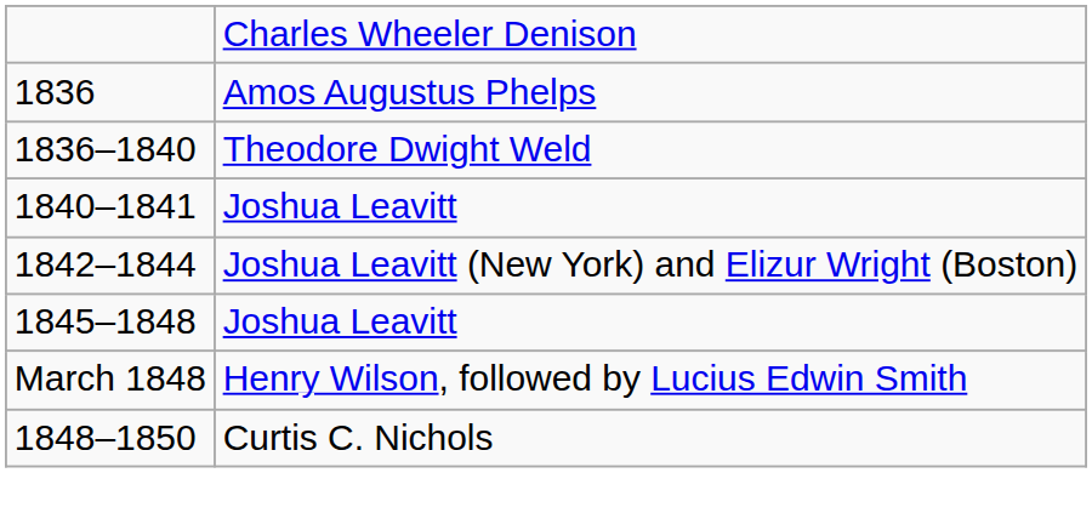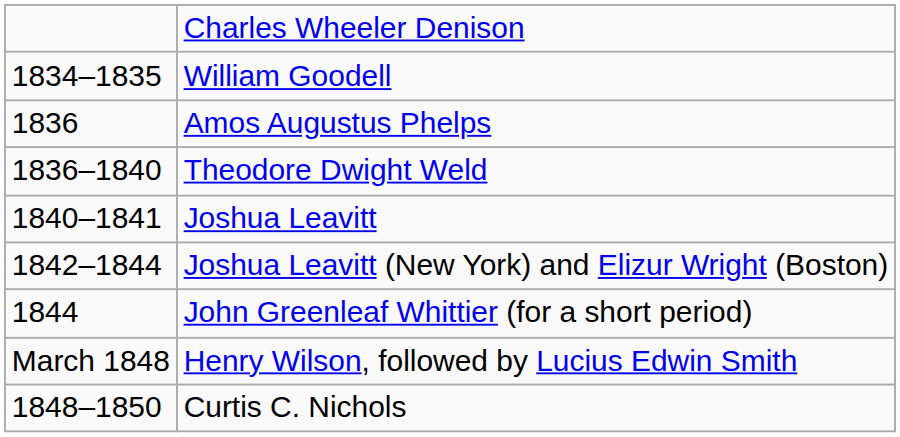 <table class="wikitable"; valign="top">
 <tr>
 <td></td>
 <td><a href='#'>Charles Wheeler Denison</a></td>
+</tr>
+<tr>
+<td>1834–1835</td>
+<td><a href='#'>William Goodell</a></td>
 </tr>
 <tr>
 <td>1836</td>
 <td><a href='#'>Amos Augustus Phelps</a></td>
 </tr>
 <tr>
 <td>1836–1840</td>
 <td><a href='#'>Theodore Dwight Weld</a></td>
 </tr>
 <tr>
 <td>1840–1841</td>
 <td><a href='#'>Joshua Leavitt</a></td>
 </tr>
 <tr>
 <td>1842–1844</td>
 <td><a href='#'>Joshua Leavitt</a> (New York) and <a href='#'>Elizur Wright</a> (Boston)</td>
 </tr>
 <tr>
-<td>1845–1848</td>
-<td><a href='#'>Joshua Leavitt</a></td>
+<td>1844</td>
+<td><a href='#'>John Greenleaf Whittier</a> (for a short period)</td>
 </tr>
 <tr>
 <td>March 1848</td>
 <td><a href='#'>Henry Wilson</a>, followed by <a href='#'>Lucius Edwin Smith</a></td>
 </tr>
 <tr>
 <td>1848–1850</td>
 <td>Curtis C. Nichols</td>
 </tr>
 </table>
